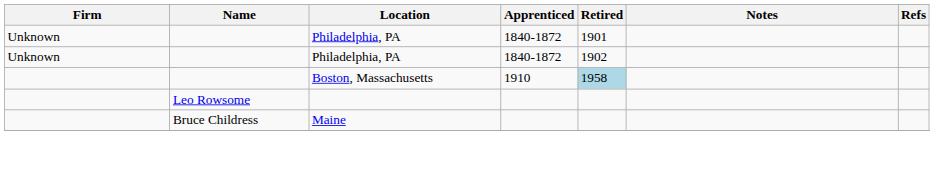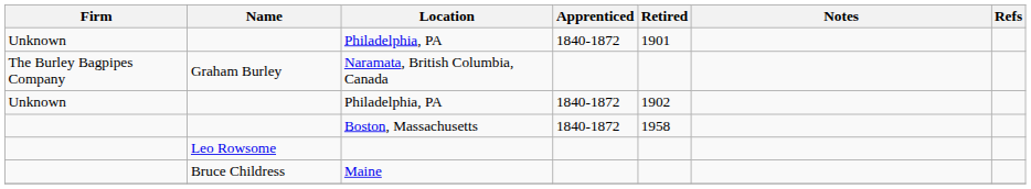 <table class="sortable wikitable sort-under">
 <tr>
 <th style="width:12em;">Firm</th>
 <th style="width:10em;">Name</th>
 <th style="width:14em;">Location</th>
 <th style="width:1.5em;">Apprenticed</th>
 <th style="width:1.5em;">Retired</th>
 <th style="width:20em;" class=unsortable>Notes</th>
 <th style="width: 1em;" class=unsortable>Refs</th>
 </tr>
 <tr>
 <td>Unknown</td>
 <td></td>
 <td><a href='#'>Philadelphia</a>, PA</td>
 <td>1840-1872</td>
 <td>1901</td>
 <td></td>
 <td></td>
 </tr>
 <tr>
+<td>The Burley Bagpipes Company</td>
+<td>Graham Burley</td>
+<td><a href='#'>Naramata</a>, British Columbia, Canada</td>
+<td></td>
+<td></td>
+<td></td>
+<td></td>
+</tr>
+<tr>
 <td>Unknown</td>
 <td></td>
 <td>Philadelphia, PA</td>
 <td>1840-1872</td>
 <td>1902</td>
 <td></td>
 <td></td>
 </tr>
 <tr>
 <td></td>
 <td></td>
 <td><a href='#'>Boston</a>, Massachusetts</td>
-<td>1910</td>
-<td style="background: lightblue;">1958</td>
+<td>1840-1872</td>
+<td>1958</td>
 <td></td>
 <td></td>
 </tr>
 <tr>
 <td></td>
 <td><a href='#'>Leo Rowsome</a></td>
 <td></td>
 <td></td>
 <td></td>
 <td></td>
 <td></td>
 </tr>
 <tr>
 <td></td>
 <td>Bruce Childress</td>
 <td><a href='#'>Maine</a></td>
 <td></td>
 <td></td>
 <td></td>
 <td></td>
 </tr>
 <tr>
 </tr>
 </table>
